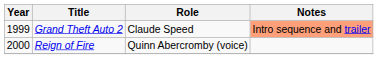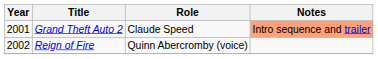 <table class = "wikitable">
 <tr>
 <th>Year</th>
 <th>Title</th>
 <th>Role</th>
 <th>Notes</th>
 </tr>
 <tr>
-<td>1999</td>
+<td>2001</td>
 <td><em> <a href='#'>Grand Theft Auto 2</a></em></td>
 <td>Claude Speed</td>
 <td style="background: lightsalmon;">Intro sequence and <a href='#'>trailer</a></td>
 </tr>
 <tr>
-<td>2000</td>
+<td>2002</td>
 <td><em><a href='#'>Reign of Fire</a></em></td>
 <td>Quinn Abercromby (voice)</td>
 <td></td>
 </tr>
 <tr>
 </tr>
 </table>
